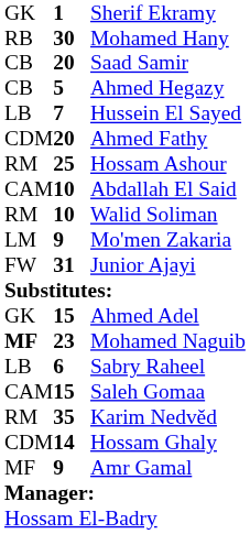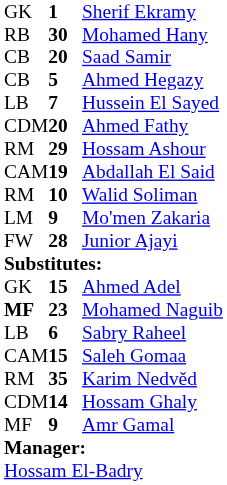 <table style="font-size:90%" cellspacing="0" cellpadding="0">
 <tr>
 <th width=25></th>
 <th width=25></th>
 </tr>
 <tr>
 <td>GK</td>
 <td><strong>1</strong></td>
 <td> <a href='#'>Sherif Ekramy</a></td>
 </tr>
 <tr>
 <td>RB</td>
 <td><strong>30</strong></td>
 <td> <a href='#'>Mohamed Hany</a></td>
 </tr>
 <tr>
 <td>CB</td>
 <td><strong>20</strong></td>
 <td> <a href='#'>Saad Samir</a></td>
 </tr>
 <tr>
 <td>CB</td>
 <td><strong>5</strong></td>
 <td> <a href='#'>Ahmed Hegazy</a></td>
 </tr>
 <tr>
 <td>LB</td>
 <td><strong>7</strong></td>
 <td> <a href='#'>Hussein El Sayed</a></td>
 <td></td>
 </tr>
 <tr>
 <td>CDM</td>
 <td><strong>20</strong></td>
 <td> <a href='#'>Ahmed Fathy</a></td>
 <td></td>
 <td></td>
 </tr>
 <tr>
 <td>RM</td>
-<td><strong>25</strong></td>
+<td><strong>29</strong></td>
 <td> <a href='#'>Hossam Ashour</a></td>
 </tr>
 <tr>
 <td>CAM</td>
-<td><strong>10</strong></td>
+<td><strong>19</strong></td>
 <td> <a href='#'>Abdallah El Said</a></td>
 <td></td>
 <td></td>
 </tr>
 <tr>
 <td>RM</td>
 <td><strong>10</strong></td>
 <td> <a href='#'>Walid Soliman</a></td>
 <td></td>
 <td></td>
 </tr>
 <tr>
 <td>LM</td>
 <td><strong>9</strong></td>
 <td> <a href='#'>Mo'men Zakaria</a></td>
 </tr>
 <tr>
 <td>FW</td>
-<td><strong>31</strong></td>
+<td><strong>28</strong></td>
 <td> <a href='#'>Junior Ajayi</a></td>
 </tr>
 <tr>
 <td colspan="3"><strong>Substitutes:</strong></td>
 </tr>
 <tr>
 <td>GK</td>
 <td><strong>15</strong></td>
 <td> <a href='#'>Ahmed Adel</a></td>
 </tr>
 <tr>
 <td><strong>MF</strong></td>
 <td><strong>23</strong></td>
 <td> <a href='#'>Mohamed Naguib</a></td>
 </tr>
 <tr>
 <td>LB</td>
 <td><strong>6</strong></td>
 <td> <a href='#'>Sabry Raheel</a></td>
 </tr>
 <tr>
 <td>CAM</td>
 <td><strong>15</strong></td>
 <td> <a href='#'>Saleh Gomaa</a></td>
 <td></td>
 <td></td>
 </tr>
 <tr>
 <td>RM</td>
 <td><strong>35</strong></td>
 <td> <a href='#'>Karim Nedvěd</a></td>
 <td></td>
 <td></td>
 </tr>
 <tr>
 <td>CDM</td>
 <td><strong>14</strong></td>
 <td> <a href='#'>Hossam Ghaly</a></td>
 <td></td>
 <td></td>
 </tr>
 <tr>
 <td>MF</td>
 <td><strong>9</strong></td>
 <td> <a href='#'>Amr Gamal</a></td>
 </tr>
 <tr>
 <td colspan=3><strong>Manager:</strong></td>
 </tr>
 <tr>
 <td colspan=4> <a href='#'>Hossam El-Badry</a></td>
 </tr>
 </table>
